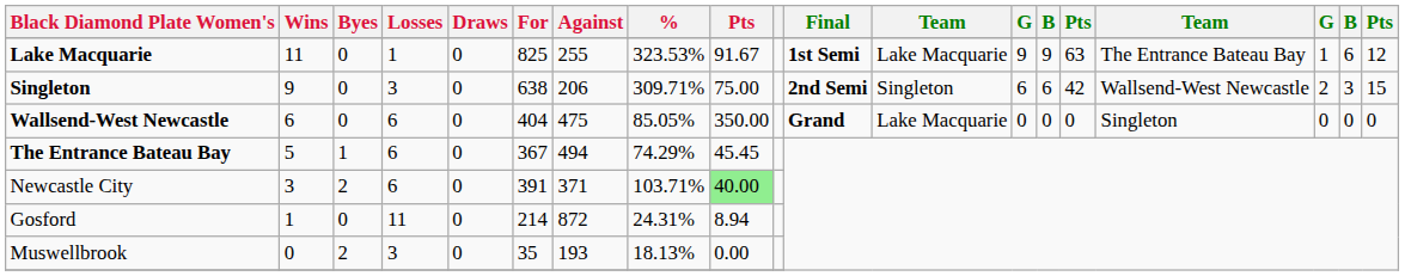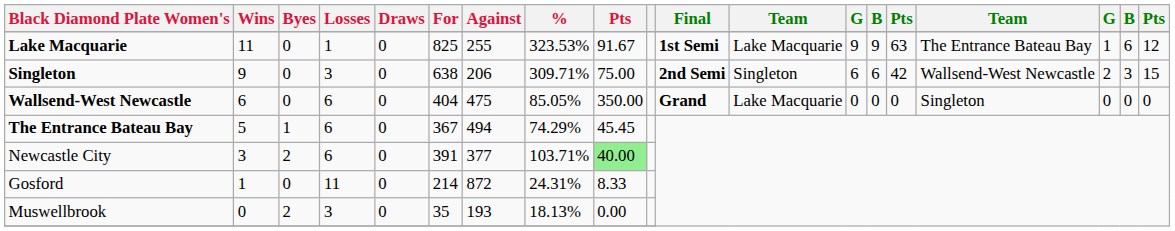 <table style="font-size: 85%; text-align: left;" class="wikitable">
 <tr>
 <th style="color:crimson">Black Diamond Plate Women's</th>
 <th style="color:crimson">Wins</th>
 <th style="color:crimson">Byes</th>
 <th style="color:crimson">Losses</th>
 <th style="color:crimson">Draws</th>
 <th style="color:crimson">For</th>
 <th style="color:crimson">Against</th>
 <th style="color:crimson">%</th>
 <th style="color:crimson">Pts</th>
 <th></th>
 <th style="color:green">Final</th>
 <th style="color:green">Team</th>
 <th style="color:green">G</th>
 <th style="color:green">B</th>
 <th style="color:green">Pts</th>
 <th style="color:green">Team</th>
 <th style="color:green">G</th>
 <th style="color:green">B</th>
 <th style="color:green">Pts</th>
 </tr>
 <tr>
 </tr>
 <tr>
 </tr>
 <tr>
 <td><strong>	Lake Macquarie	</strong></td>
 <td>11</td>
 <td>0</td>
 <td>1</td>
 <td>0</td>
 <td>825</td>
 <td>255</td>
 <td>323.53%</td>
 <td>91.67</td>
 <td></td>
 <td><strong>1st Semi</strong></td>
 <td>Lake Macquarie</td>
 <td>9</td>
 <td>9</td>
 <td>63</td>
 <td>The Entrance Bateau Bay</td>
 <td>1</td>
 <td>6</td>
 <td>12</td>
 </tr>
 <tr>
 <td><strong>	Singleton	</strong></td>
 <td>9</td>
 <td>0</td>
 <td>3</td>
 <td>0</td>
 <td>638</td>
 <td>206</td>
 <td>309.71%</td>
 <td>75.00</td>
 <td></td>
 <td><strong>2nd Semi</strong></td>
 <td>Singleton</td>
 <td>6</td>
 <td>6</td>
 <td>42</td>
 <td>Wallsend-West Newcastle</td>
 <td>2</td>
 <td>3</td>
 <td>15</td>
 </tr>
 <tr>
 <td><strong>	Wallsend-West Newcastle	</strong></td>
 <td>6</td>
 <td>0</td>
 <td>6</td>
 <td>0</td>
 <td>404</td>
 <td>475</td>
 <td>85.05%</td>
 <td>350.00</td>
 <td></td>
 <td><strong>Grand</strong></td>
 <td>Lake Macquarie</td>
 <td>0</td>
 <td>0</td>
 <td>0</td>
 <td>Singleton</td>
 <td>0</td>
 <td>0</td>
 <td>0</td>
 </tr>
 <tr>
 <td><strong>	The Entrance Bateau Bay	</strong></td>
 <td>5</td>
 <td>1</td>
 <td>6</td>
 <td>0</td>
 <td>367</td>
 <td>494</td>
 <td>74.29%</td>
 <td>45.45</td>
 <td></td>
 </tr>
 <tr>
 <td>Newcastle City</td>
 <td>3</td>
 <td>2</td>
 <td>6</td>
 <td>0</td>
 <td>391</td>
-<td>371</td>
+<td>377</td>
 <td>103.71%</td>
 <td style="background: lightgreen;">40.00</td>
 <td></td>
 </tr>
 <tr>
 <td>Gosford</td>
 <td>1</td>
 <td>0</td>
 <td>11</td>
 <td>0</td>
 <td>214</td>
 <td>872</td>
 <td>24.31%</td>
-<td>8.94</td>
+<td>8.33</td>
 <td></td>
 </tr>
 <tr>
 <td>Muswellbrook</td>
 <td>0</td>
 <td>2</td>
 <td>3</td>
 <td>0</td>
 <td>35</td>
 <td>193</td>
 <td>18.13%</td>
 <td>0.00</td>
 <td></td>
 </tr>
 <tr>
 </tr>
 </table>
